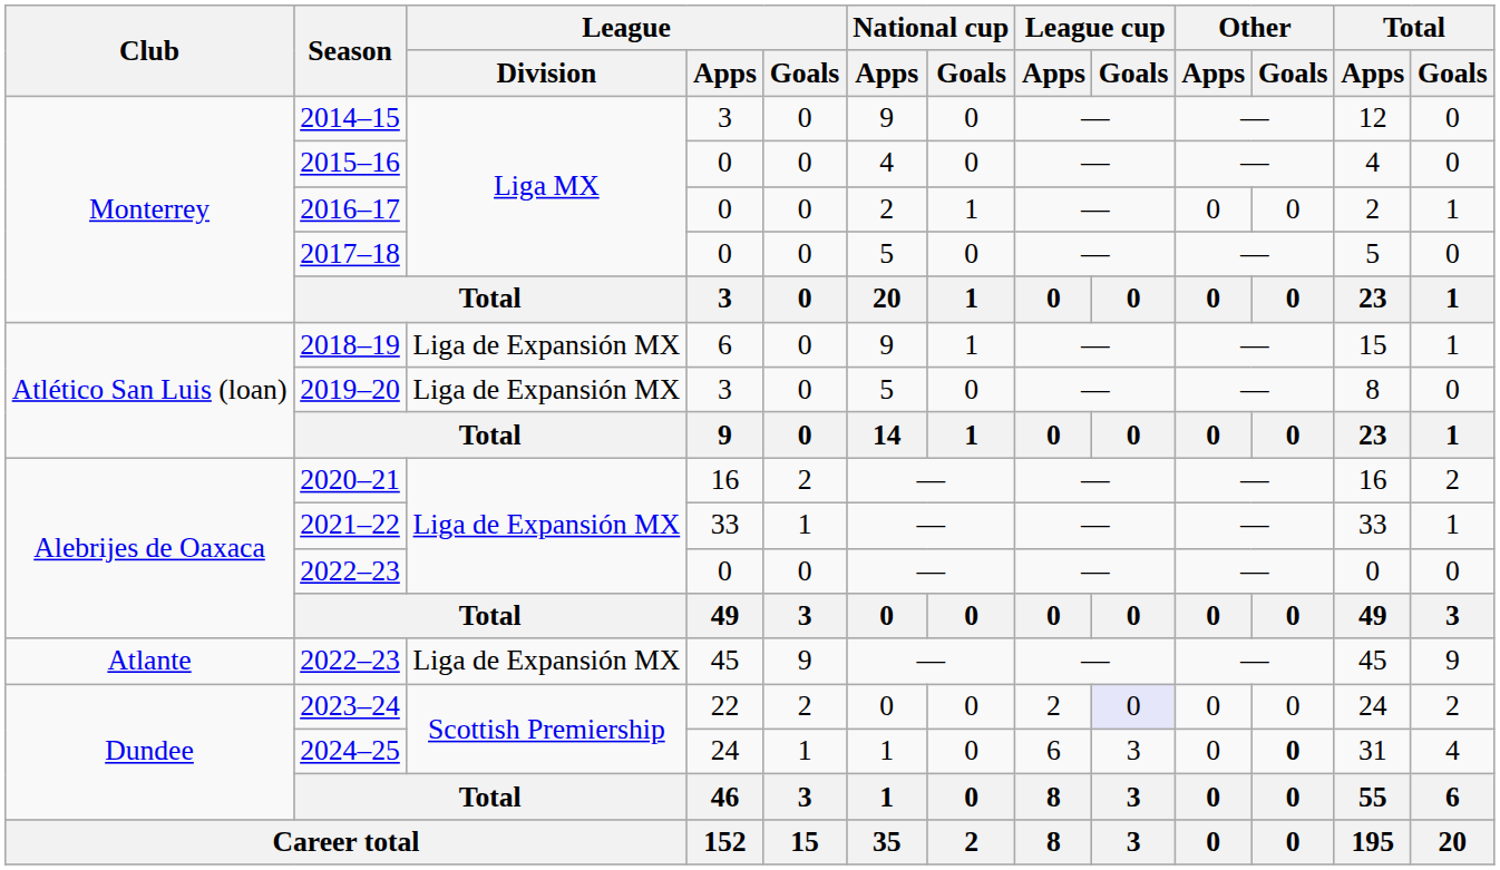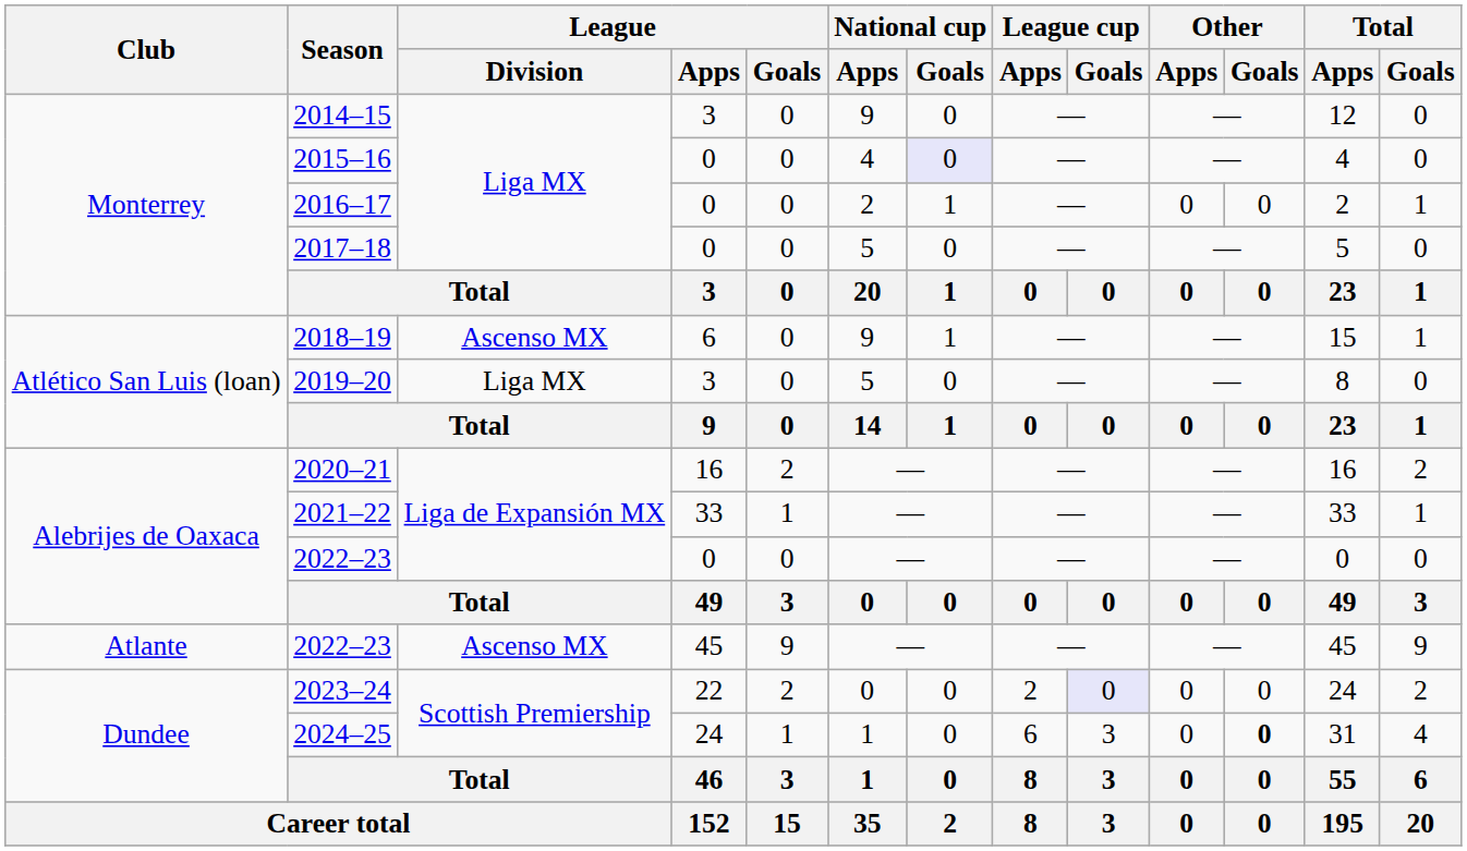 <table class="wikitable" style="text-align: center">
 <tr>
 <th rowspan="2">Club</th>
 <th rowspan="2">Season</th>
 <th colspan="3">League</th>
 <th colspan="2">National cup</th>
 <th colspan="2">League cup</th>
 <th colspan="2">Other</th>
 <th colspan="2">Total</th>
 </tr>
 <tr>
 <th>Division</th>
 <th>Apps</th>
 <th>Goals</th>
 <th>Apps</th>
 <th>Goals</th>
 <th>Apps</th>
 <th>Goals</th>
 <th>Apps</th>
 <th>Goals</th>
 <th>Apps</th>
 <th>Goals</th>
 </tr>
 <tr>
 <td rowspan="5"><a href='#'>Monterrey</a></td>
 <td><a href='#'>2014–15</a></td>
 <td rowspan="4"><a href='#'>Liga MX</a></td>
 <td>3</td>
 <td>0</td>
 <td>9</td>
 <td>0</td>
 <td colspan="2">—</td>
 <td colspan="2">—</td>
 <td>12</td>
 <td>0</td>
 </tr>
 <tr>
 <td><a href='#'>2015–16</a></td>
 <td>0</td>
 <td>0</td>
 <td>4</td>
-<td>0</td>
+<td style="background: lavender;">0</td>
 <td colspan="2">—</td>
 <td colspan="2">—</td>
 <td>4</td>
 <td>0</td>
 </tr>
 <tr>
 <td><a href='#'>2016–17</a></td>
 <td>0</td>
 <td>0</td>
 <td>2</td>
 <td>1</td>
 <td colspan="2">—</td>
 <td>0</td>
 <td>0</td>
 <td>2</td>
 <td>1</td>
 </tr>
 <tr>
 <td><a href='#'>2017–18</a></td>
 <td>0</td>
 <td>0</td>
 <td>5</td>
 <td>0</td>
 <td colspan="2">—</td>
 <td colspan="2">—</td>
 <td>5</td>
 <td>0</td>
 </tr>
 <tr>
 <th colspan="2">Total</th>
 <th>3</th>
 <th>0</th>
 <th>20</th>
 <th>1</th>
 <th>0</th>
 <th>0</th>
 <th>0</th>
 <th>0</th>
 <th>23</th>
 <th>1</th>
 </tr>
 <tr>
 <td rowspan="3"><a href='#'>Atlético San Luis</a> (loan)</td>
 <td><a href='#'>2018–19</a></td>
-<td>Liga de Expansión MX</td>
+<td><a href='#'>Ascenso MX</a></td>
 <td>6</td>
 <td>0</td>
 <td>9</td>
 <td>1</td>
 <td colspan="2">—</td>
 <td colspan="2">—</td>
 <td>15</td>
 <td>1</td>
 </tr>
 <tr>
 <td><a href='#'>2019–20</a></td>
-<td>Liga de Expansión MX</td>
+<td>Liga MX</td>
 <td>3</td>
 <td>0</td>
 <td>5</td>
 <td>0</td>
 <td colspan="2">—</td>
 <td colspan="2">—</td>
 <td>8</td>
 <td>0</td>
 </tr>
 <tr>
 <th colspan="2">Total</th>
 <th>9</th>
 <th>0</th>
 <th>14</th>
 <th>1</th>
 <th>0</th>
 <th>0</th>
 <th>0</th>
 <th>0</th>
 <th>23</th>
 <th>1</th>
 </tr>
 <tr>
 <td rowspan="4"><a href='#'>Alebrijes de Oaxaca</a></td>
 <td><a href='#'>2020–21</a></td>
 <td rowspan="3"><a href='#'>Liga de Expansión MX</a></td>
 <td>16</td>
 <td>2</td>
 <td colspan="2">—</td>
 <td colspan="2">—</td>
 <td colspan="2">—</td>
 <td>16</td>
 <td>2</td>
 </tr>
 <tr>
 <td><a href='#'>2021–22</a></td>
 <td>33</td>
 <td>1</td>
 <td colspan="2">—</td>
 <td colspan="2">—</td>
 <td colspan="2">—</td>
 <td>33</td>
 <td>1</td>
 </tr>
 <tr>
 <td><a href='#'>2022–23</a></td>
 <td>0</td>
 <td>0</td>
 <td colspan="2">—</td>
 <td colspan="2">—</td>
 <td colspan="2">—</td>
 <td>0</td>
 <td>0</td>
 </tr>
 <tr>
 <th colspan="2">Total</th>
 <th>49</th>
 <th>3</th>
 <th>0</th>
 <th>0</th>
 <th>0</th>
 <th>0</th>
 <th>0</th>
 <th>0</th>
 <th>49</th>
 <th>3</th>
 </tr>
 <tr>
 <td><a href='#'>Atlante</a></td>
 <td><a href='#'>2022–23</a></td>
-<td>Liga de Expansión MX</td>
+<td><a href='#'>Ascenso MX</a></td>
 <td>45</td>
 <td>9</td>
 <td colspan="2">—</td>
 <td colspan="2">—</td>
 <td colspan="2">—</td>
 <td>45</td>
 <td>9</td>
 </tr>
 <tr>
 <td rowspan="3"><a href='#'>Dundee</a></td>
 <td><a href='#'>2023–24</a></td>
 <td rowspan="2"><a href='#'>Scottish Premiership</a></td>
 <td>22</td>
 <td>2</td>
 <td>0</td>
 <td>0</td>
 <td>2</td>
 <td style="background: lavender;">0</td>
 <td>0</td>
 <td>0</td>
 <td>24</td>
 <td>2</td>
 </tr>
 <tr>
 <td><a href='#'>2024–25</a></td>
 <td>24</td>
 <td>1</td>
 <td>1</td>
 <td>0</td>
 <td>6</td>
 <td>3</td>
 <td>0</td>
 <td><strong>0</strong></td>
 <td>31</td>
 <td>4</td>
 </tr>
 <tr>
 <th colspan="2">Total</th>
 <th>46</th>
 <th>3</th>
 <th>1</th>
 <th>0</th>
 <th>8</th>
 <th>3</th>
 <th>0</th>
 <th>0</th>
 <th>55</th>
 <th>6</th>
 </tr>
 <tr>
 <th colspan="3">Career total</th>
 <th>152</th>
 <th>15</th>
 <th>35</th>
 <th>2</th>
 <th>8</th>
 <th>3</th>
 <th>0</th>
 <th>0</th>
 <th>195</th>
 <th>20</th>
 </tr>
 </table>
